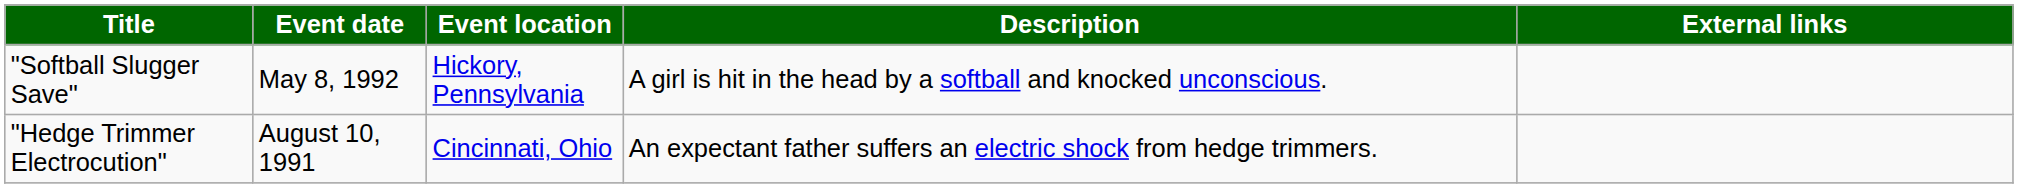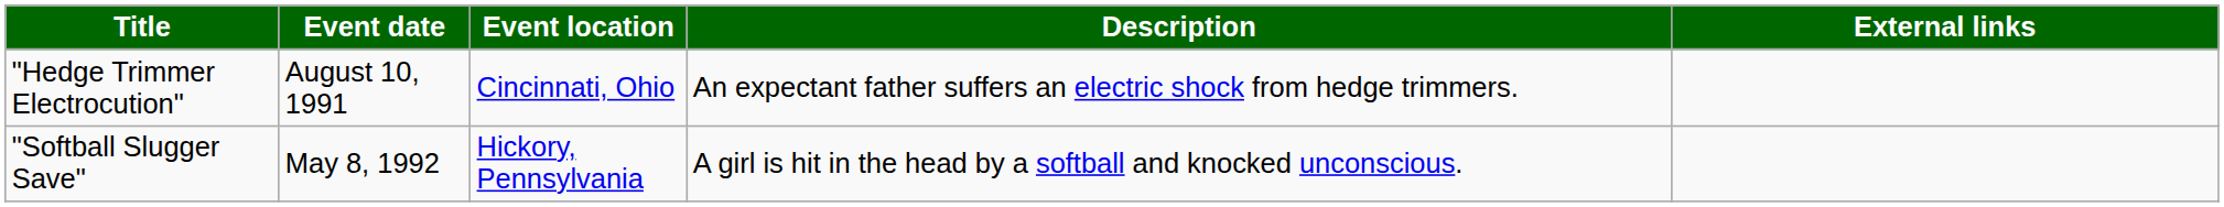 <table class="wikitable" style="width: 100%;">
 <tr>
 <th style="background: #006600; color: #FFFFFF; width: 10%;">Title</th>
 <th style="background: #006600; color: #FFFFFF; width: 7%;">Event date</th>
 <th style="background: #006600; color: #FFFFFF; width: 7%;">Event location</th>
 <th style="background: #006600; color: #FFFFFF; width: 36%;">Description</th>
 <th style="background: #006600; color: #FFFFFF; width: 20%;">External links</th>
 </tr>
 <tr>
+<td>"Hedge Trimmer Electrocution"</td>
+<td>August 10, 1991</td>
+<td><a href='#'>Cincinnati, Ohio</a></td>
+<td>An expectant father suffers an <a href='#'>electric shock</a> from hedge trimmers.</td>
+<td></td>
+</tr>
+<tr>
 <td>"Softball Slugger Save"</td>
 <td>May 8, 1992</td>
 <td><a href='#'>Hickory, Pennsylvania</a></td>
 <td>A girl is hit in the head by a <a href='#'>softball</a> and knocked <a href='#'>unconscious</a>.</td>
 <td></td>
 </tr>
-<tr>
-<td>"Hedge Trimmer Electrocution"</td>
-<td>August 10, 1991</td>
-<td><a href='#'>Cincinnati, Ohio</a></td>
-<td>An expectant father suffers an <a href='#'>electric shock</a> from hedge trimmers.</td>
-<td></td>
-</tr>
 </table>
